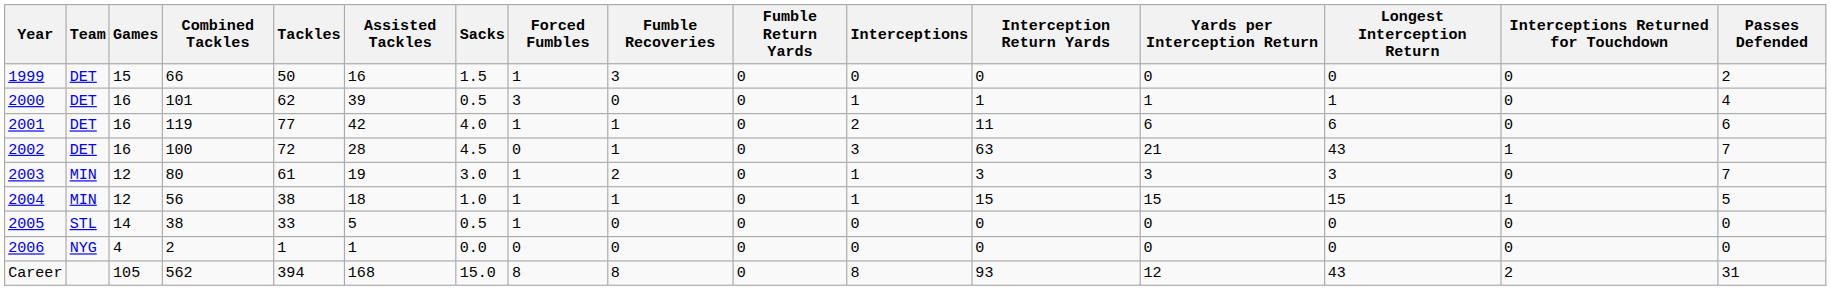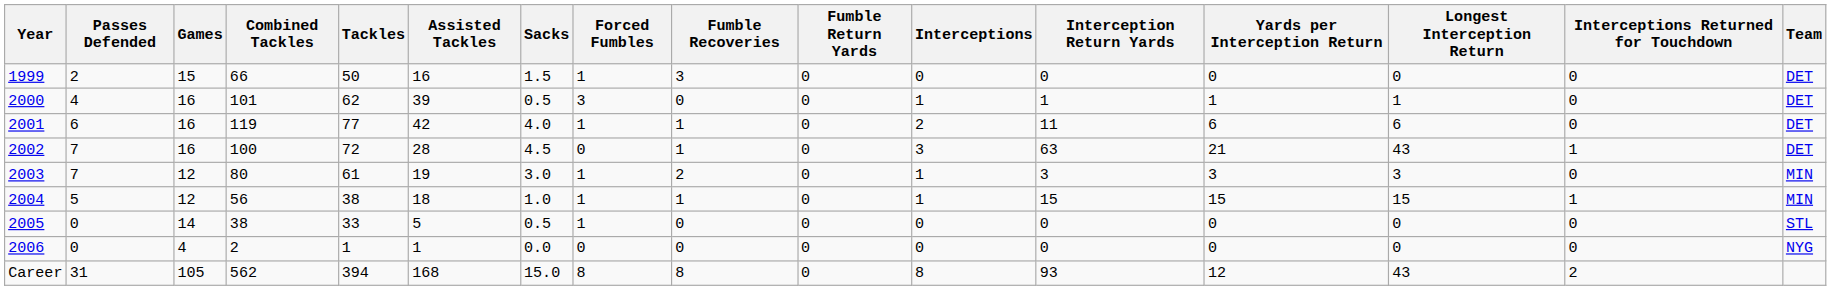 <table class="wikitable">
 <tr>
 <th>Year</th>
-<th>Team</th>
+<th>Passes Defended</th>
 <th>Games</th>
 <th>Combined Tackles</th>
 <th>Tackles</th>
 <th>Assisted Tackles</th>
 <th>Sacks</th>
 <th>Forced Fumbles</th>
 <th>Fumble Recoveries</th>
 <th>Fumble Return Yards</th>
 <th>Interceptions</th>
 <th>Interception Return Yards</th>
 <th>Yards per Interception Return</th>
 <th>Longest Interception Return</th>
 <th>Interceptions Returned for Touchdown</th>
-<th>Passes Defended</th>
+<th>Team</th>
 </tr>
 <tr>
 <td><a href='#'>1999</a></td>
-<td><a href='#'>DET</a></td>
+<td>2</td>
 <td>15</td>
 <td>66</td>
 <td>50</td>
 <td>16</td>
 <td>1.5</td>
 <td>1</td>
 <td>3</td>
 <td>0</td>
 <td>0</td>
 <td>0</td>
 <td>0</td>
 <td>0</td>
 <td>0</td>
-<td>2</td>
+<td><a href='#'>DET</a></td>
 </tr>
 <tr>
 <td><a href='#'>2000</a></td>
-<td><a href='#'>DET</a></td>
+<td>4</td>
 <td>16</td>
 <td>101</td>
 <td>62</td>
 <td>39</td>
 <td>0.5</td>
 <td>3</td>
 <td>0</td>
 <td>0</td>
 <td>1</td>
 <td>1</td>
 <td>1</td>
 <td>1</td>
 <td>0</td>
-<td>4</td>
+<td><a href='#'>DET</a></td>
 </tr>
 <tr>
 <td><a href='#'>2001</a></td>
-<td><a href='#'>DET</a></td>
+<td>6</td>
 <td>16</td>
 <td>119</td>
 <td>77</td>
 <td>42</td>
 <td>4.0</td>
 <td>1</td>
 <td>1</td>
 <td>0</td>
 <td>2</td>
 <td>11</td>
 <td>6</td>
 <td>6</td>
 <td>0</td>
-<td>6</td>
+<td><a href='#'>DET</a></td>
 </tr>
 <tr>
 <td><a href='#'>2002</a></td>
-<td><a href='#'>DET</a></td>
+<td>7</td>
 <td>16</td>
 <td>100</td>
 <td>72</td>
 <td>28</td>
 <td>4.5</td>
 <td>0</td>
 <td>1</td>
 <td>0</td>
 <td>3</td>
 <td>63</td>
 <td>21</td>
 <td>43</td>
 <td>1</td>
-<td>7</td>
+<td><a href='#'>DET</a></td>
 </tr>
 <tr>
 <td><a href='#'>2003</a></td>
-<td><a href='#'>MIN</a></td>
+<td>7</td>
 <td>12</td>
 <td>80</td>
 <td>61</td>
 <td>19</td>
 <td>3.0</td>
 <td>1</td>
 <td>2</td>
 <td>0</td>
 <td>1</td>
 <td>3</td>
 <td>3</td>
 <td>3</td>
 <td>0</td>
-<td>7</td>
+<td><a href='#'>MIN</a></td>
 </tr>
 <tr>
 <td><a href='#'>2004</a></td>
-<td><a href='#'>MIN</a></td>
+<td>5</td>
 <td>12</td>
 <td>56</td>
 <td>38</td>
 <td>18</td>
 <td>1.0</td>
 <td>1</td>
 <td>1</td>
 <td>0</td>
 <td>1</td>
 <td>15</td>
 <td>15</td>
 <td>15</td>
 <td>1</td>
-<td>5</td>
+<td><a href='#'>MIN</a></td>
 </tr>
 <tr>
 <td><a href='#'>2005</a></td>
-<td><a href='#'>STL</a></td>
+<td>0</td>
 <td>14</td>
 <td>38</td>
 <td>33</td>
 <td>5</td>
 <td>0.5</td>
 <td>1</td>
 <td>0</td>
 <td>0</td>
 <td>0</td>
 <td>0</td>
 <td>0</td>
 <td>0</td>
 <td>0</td>
-<td>0</td>
+<td><a href='#'>STL</a></td>
 </tr>
 <tr>
 <td><a href='#'>2006</a></td>
-<td><a href='#'>NYG</a></td>
+<td>0</td>
 <td>4</td>
 <td>2</td>
 <td>1</td>
 <td>1</td>
 <td>0.0</td>
 <td>0</td>
 <td>0</td>
 <td>0</td>
 <td>0</td>
 <td>0</td>
 <td>0</td>
 <td>0</td>
 <td>0</td>
-<td>0</td>
+<td><a href='#'>NYG</a></td>
 </tr>
 <tr>
 <td>Career</td>
-<td></td>
+<td>31</td>
 <td>105</td>
 <td>562</td>
 <td>394</td>
 <td>168</td>
 <td>15.0</td>
 <td>8</td>
 <td>8</td>
 <td>0</td>
 <td>8</td>
 <td>93</td>
 <td>12</td>
 <td>43</td>
 <td>2</td>
-<td>31</td>
+<td></td>
 </tr>
 </table>
